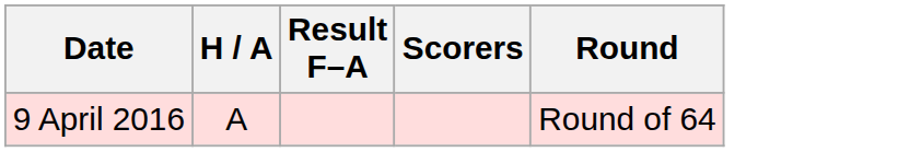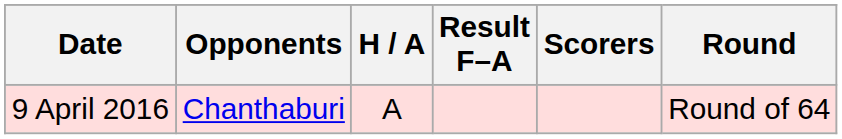 <table class="wikitable" style="text-align:center">
 <tr>
 <th>Date</th>
+<th>Opponents</th>
 <th>H / A</th>
 <th>Result<br>F–A</th>
 <th>Scorers</th>
 <th>Round</th>
 </tr>
 <tr bgcolor="#ffdddd">
 <td>9 April 2016</td>
+<td><a href='#'>Chanthaburi</a></td>
 <td>A</td>
 <td></td>
 <td></td>
 <td>Round of 64</td>
 </tr>
 </table>
